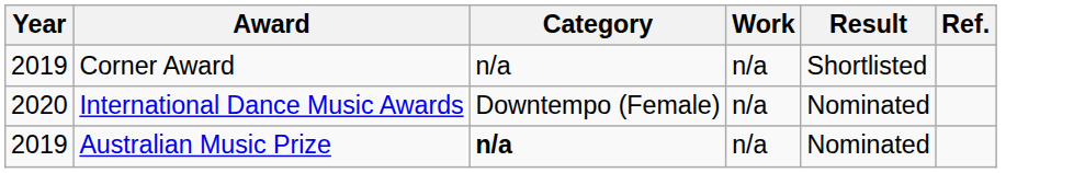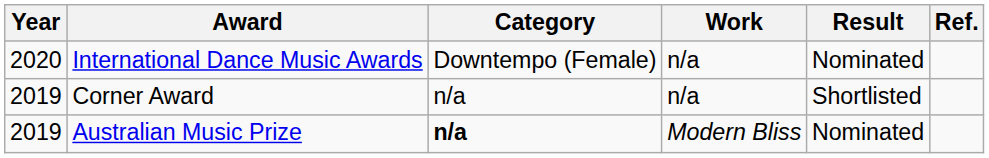 <table class="wikitable">
 <tr>
 <th>Year</th>
 <th>Award</th>
 <th>Category</th>
 <th>Work</th>
 <th>Result</th>
 <th>Ref.</th>
-</tr>
-<tr>
-<td>2019</td>
-<td>Corner Award</td>
-<td>n/a</td>
-<td>n/a</td>
-<td>Shortlisted</td>
-<td></td>
 </tr>
 <tr>
 <td>2020</td>
 <td><a href='#'>International Dance Music Awards</a></td>
 <td>Downtempo (Female)</td>
 <td>n/a</td>
 <td>Nominated</td>
 <td></td>
 </tr>
 <tr>
 <td>2019</td>
+<td>Corner Award</td>
+<td>n/a</td>
+<td>n/a</td>
+<td>Shortlisted</td>
+<td></td>
+</tr>
+<tr>
+<td>2019</td>
 <td><a href='#'>Australian Music Prize</a></td>
 <td><strong>n/a</strong></td>
-<td>n/a</td>
+<td><em>Modern Bliss</em></td>
 <td>Nominated</td>
 <td></td>
 </tr>
 </table>
